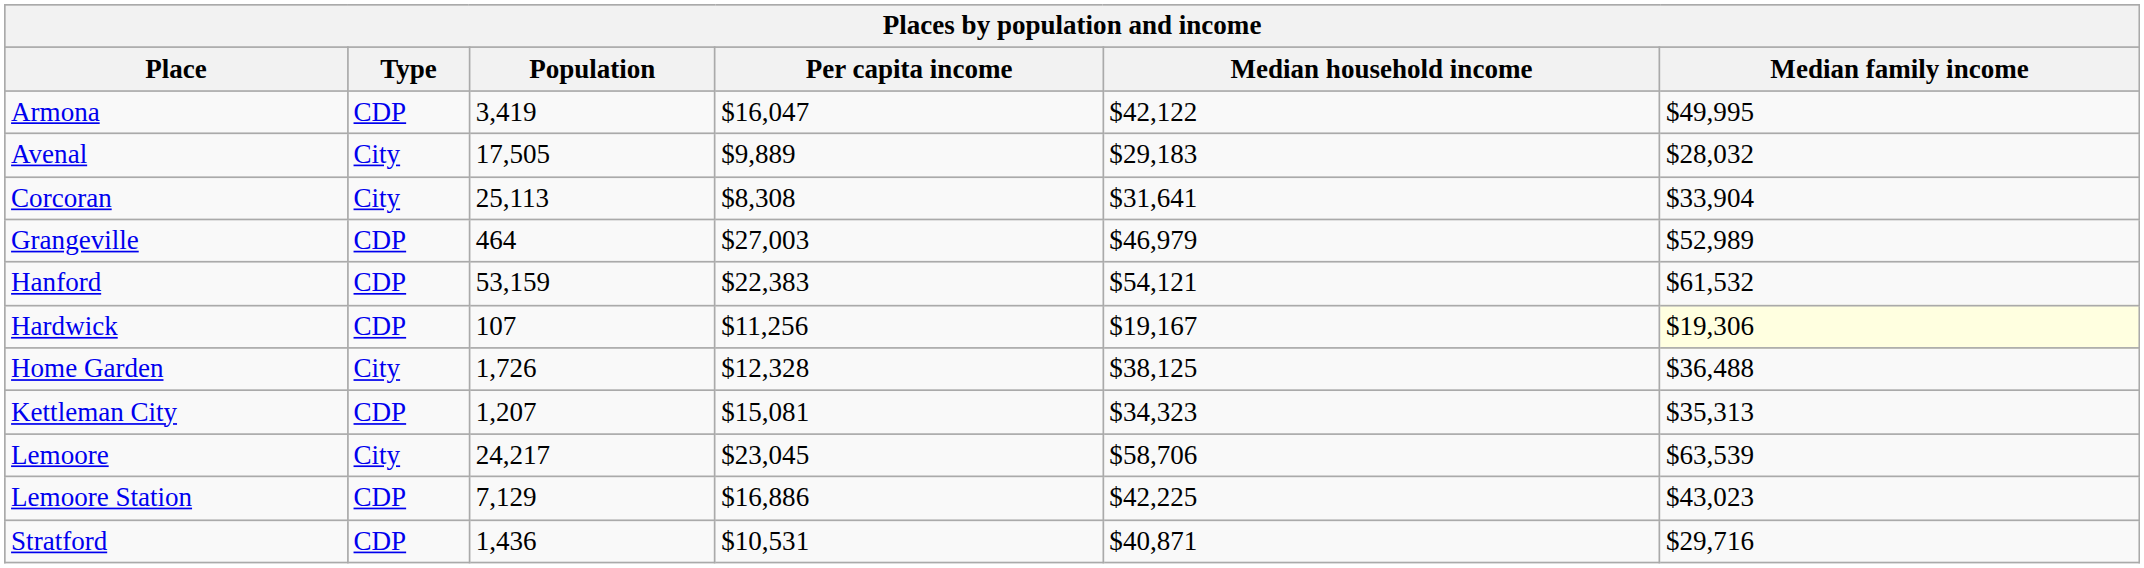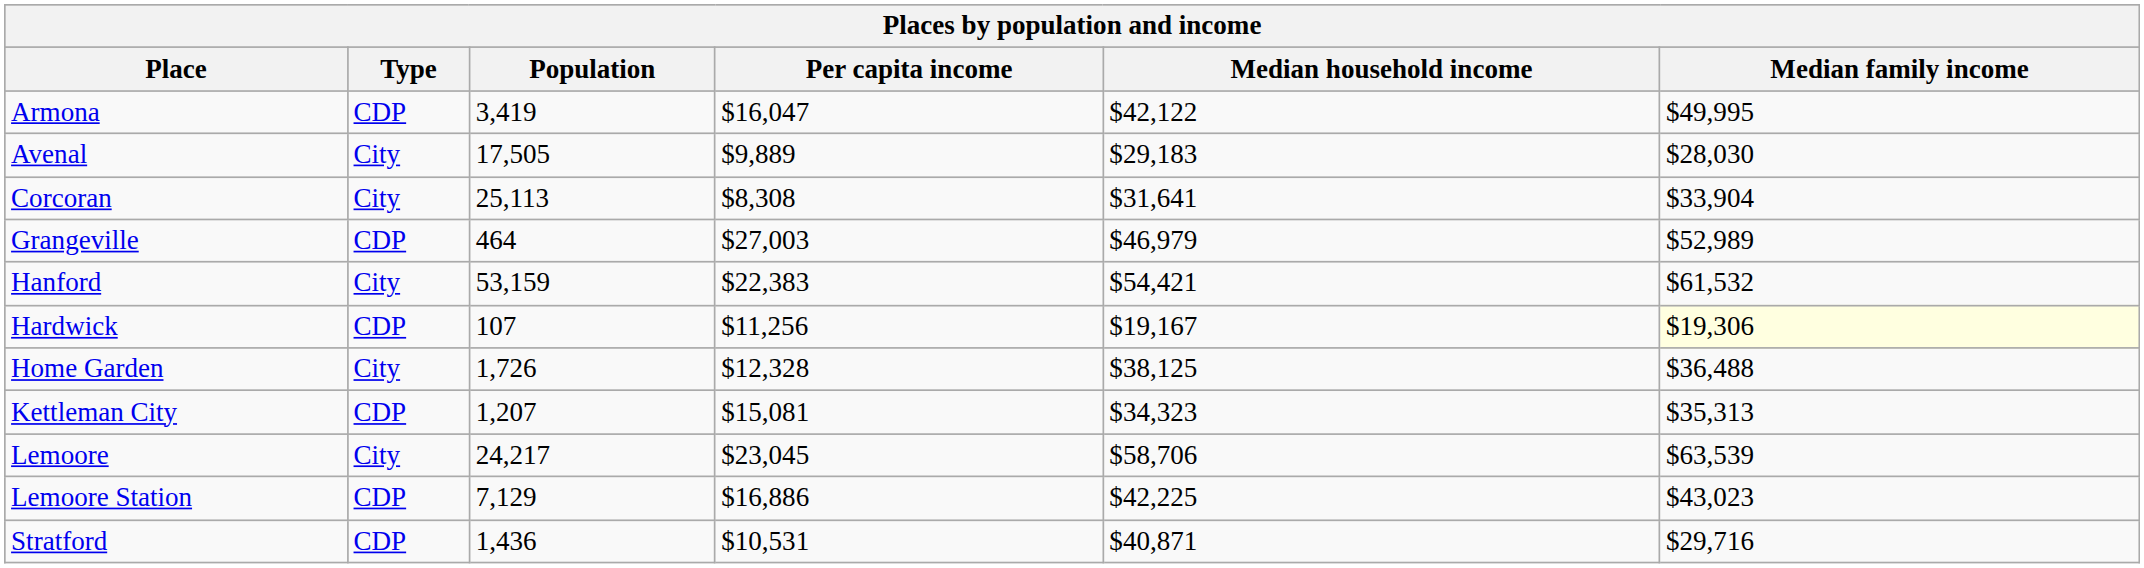 <table class="wikitable collapsible collapsed sortable" style="width: 100%;">
 <tr>
 <th colspan="6">Places by population and income</th>
 </tr>
 <tr>
 <th>Place</th>
 <th>Type</th>
 <th>Population</th>
 <th data-sort-type="currency">Per capita income</th>
 <th data-sort-type="currency">Median household income</th>
 <th data-sort-type="currency">Median family income</th>
 </tr>
 <tr>
 <td><a href='#'>Armona</a></td>
 <td><a href='#'>CDP</a></td>
 <td>3,419</td>
 <td>$16,047</td>
 <td>$42,122</td>
 <td>$49,995</td>
 </tr>
 <tr>
 <td><a href='#'>Avenal</a></td>
 <td><a href='#'>City</a></td>
 <td>17,505</td>
 <td>$9,889</td>
 <td>$29,183</td>
-<td>$28,032</td>
+<td>$28,030</td>
 </tr>
 <tr>
 <td><a href='#'>Corcoran</a></td>
 <td><a href='#'>City</a></td>
 <td>25,113</td>
 <td>$8,308</td>
 <td>$31,641</td>
 <td>$33,904</td>
 </tr>
 <tr>
 <td><a href='#'>Grangeville</a></td>
 <td><a href='#'>CDP</a></td>
 <td>464</td>
 <td>$27,003</td>
 <td>$46,979</td>
 <td>$52,989</td>
 </tr>
 <tr>
 <td><a href='#'>Hanford</a></td>
-<td><a href='#'>CDP</a></td>
+<td><a href='#'>City</a></td>
 <td>53,159</td>
 <td>$22,383</td>
-<td>$54,121</td>
+<td>$54,421</td>
 <td>$61,532</td>
 </tr>
 <tr>
 <td><a href='#'>Hardwick</a></td>
 <td><a href='#'>CDP</a></td>
 <td>107</td>
 <td>$11,256</td>
 <td>$19,167</td>
 <td style="background: lightyellow;">$19,306</td>
 </tr>
 <tr>
 <td><a href='#'>Home Garden</a></td>
 <td><a href='#'>City</a></td>
 <td>1,726</td>
 <td>$12,328</td>
 <td>$38,125</td>
 <td>$36,488</td>
 </tr>
 <tr>
 <td><a href='#'>Kettleman City</a></td>
 <td><a href='#'>CDP</a></td>
 <td>1,207</td>
 <td>$15,081</td>
 <td>$34,323</td>
 <td>$35,313</td>
 </tr>
 <tr>
 <td><a href='#'>Lemoore</a></td>
 <td><a href='#'>City</a></td>
 <td>24,217</td>
 <td>$23,045</td>
 <td>$58,706</td>
 <td>$63,539</td>
 </tr>
 <tr>
 <td><a href='#'>Lemoore Station</a></td>
 <td><a href='#'>CDP</a></td>
 <td>7,129</td>
 <td>$16,886</td>
 <td>$42,225</td>
 <td>$43,023</td>
 </tr>
 <tr>
 <td><a href='#'>Stratford</a></td>
 <td><a href='#'>CDP</a></td>
 <td>1,436</td>
 <td>$10,531</td>
 <td>$40,871</td>
 <td>$29,716</td>
 </tr>
 </table>
